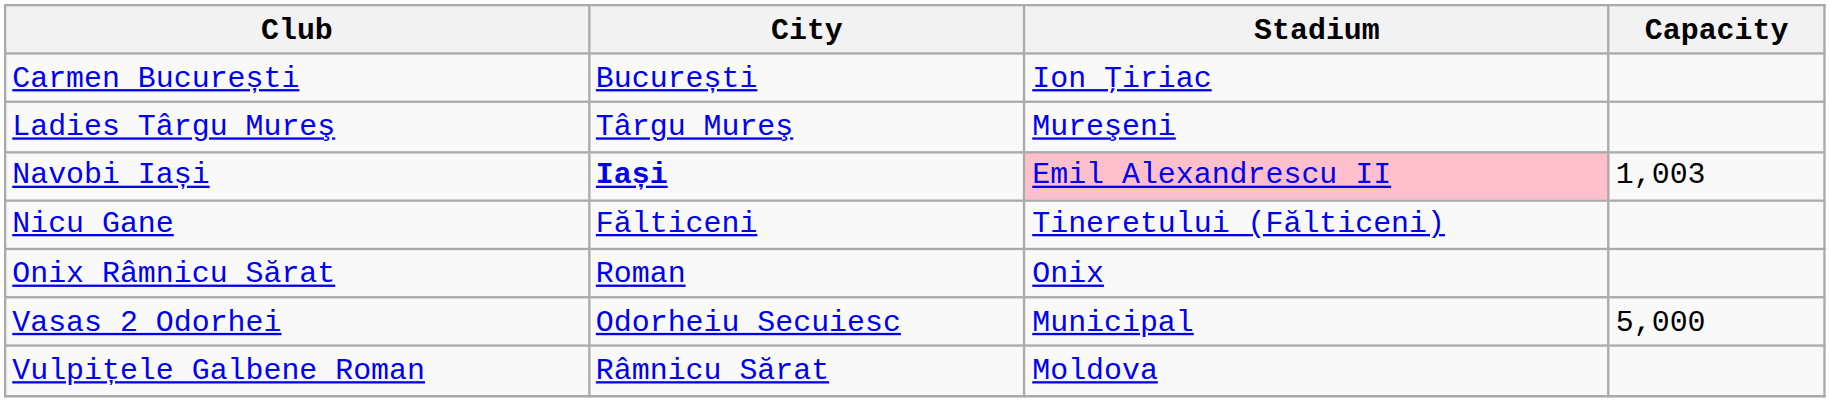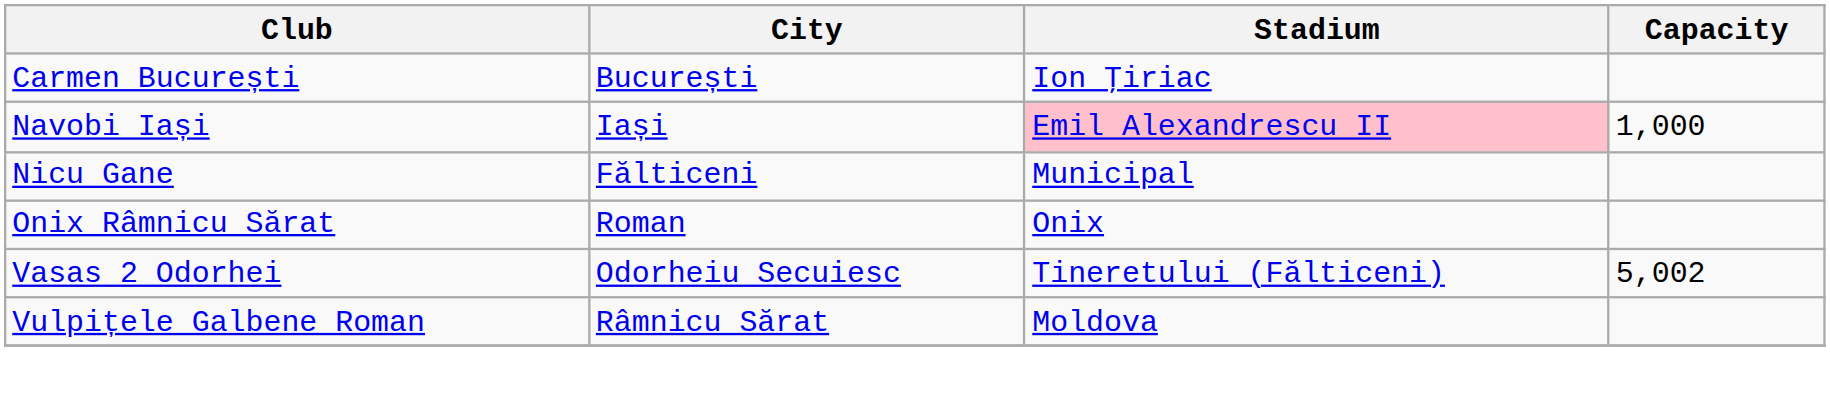 <table class="wikitable sortable" width="50%">
 <tr>
 <th>Club</th>
 <th>City</th>
 <th>Stadium</th>
 <th>Capacity</th>
 </tr>
 <tr>
 <td><a href='#'>Carmen București</a></td>
 <td><a href='#'>București</a></td>
 <td><a href='#'>Ion Ţiriac</a></td>
 <td></td>
 </tr>
 <tr>
-<td><a href='#'>Ladies Târgu Mureş</a></td>
-<td><a href='#'>Târgu Mureş</a></td>
-<td><a href='#'>Mureşeni</a></td>
-<td></td>
-</tr>
-<tr>
 <td><a href='#'>Navobi Iași</a></td>
-<td><strong><a href='#'>Iași</a></strong></td>
+<td><a href='#'>Iași</a></td>
 <td style="background: pink;"><a href='#'>Emil Alexandrescu II</a></td>
-<td>1,003</td>
+<td>1,000</td>
 </tr>
 <tr>
 <td><a href='#'>Nicu Gane</a></td>
 <td><a href='#'>Fălticeni</a></td>
-<td><a href='#'>Tineretului (Fălticeni)</a></td>
+<td><a href='#'>Municipal</a></td>
 <td></td>
 </tr>
 <tr>
 <td><a href='#'>Onix Râmnicu Sărat</a></td>
 <td><a href='#'>Roman</a></td>
 <td><a href='#'>Onix</a></td>
 <td></td>
 </tr>
 <tr>
 <td><a href='#'>Vasas 2 Odorhei</a></td>
 <td><a href='#'>Odorheiu Secuiesc</a></td>
-<td><a href='#'>Municipal</a></td>
-<td>5,000</td>
+<td><a href='#'>Tineretului (Fălticeni)</a></td>
+<td>5,002</td>
 </tr>
 <tr>
 <td><a href='#'>Vulpițele Galbene Roman</a></td>
 <td><a href='#'>Râmnicu Sărat</a></td>
 <td><a href='#'>Moldova</a></td>
 <td></td>
 </tr>
 <tr>
 </tr>
 </table>
